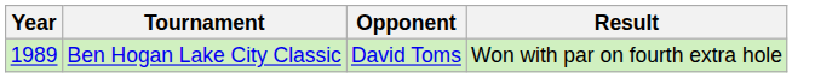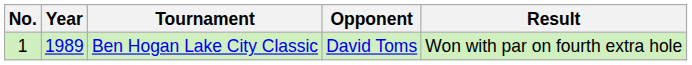 <table class="wikitable" style="font-size:95%;">
 <tr>
+<th>No.</th>
 <th>Year</th>
 <th>Tournament</th>
 <th>Opponent</th>
 <th>Result</th>
 </tr>
 <tr style="background:#D0F0C0;">
+<td align=center>1</td>
 <td><a href='#'>1989</a></td>
 <td><a href='#'>Ben Hogan Lake City Classic</a></td>
 <td> <a href='#'>David Toms</a></td>
 <td>Won with par on fourth extra hole</td>
 </tr>
 </table>
